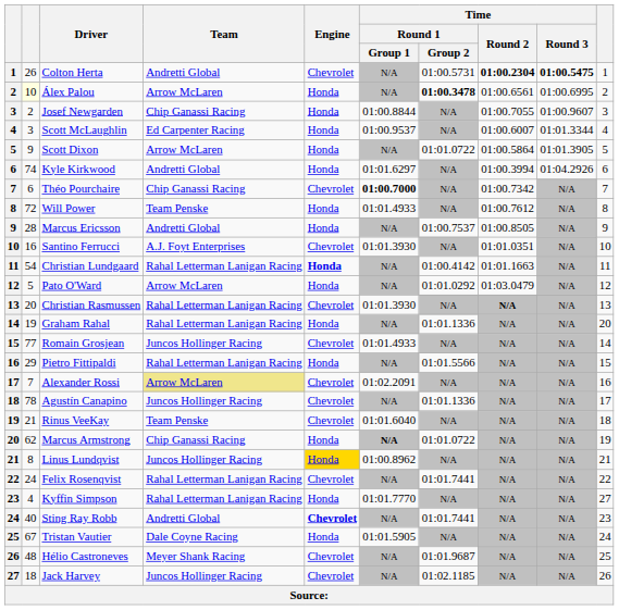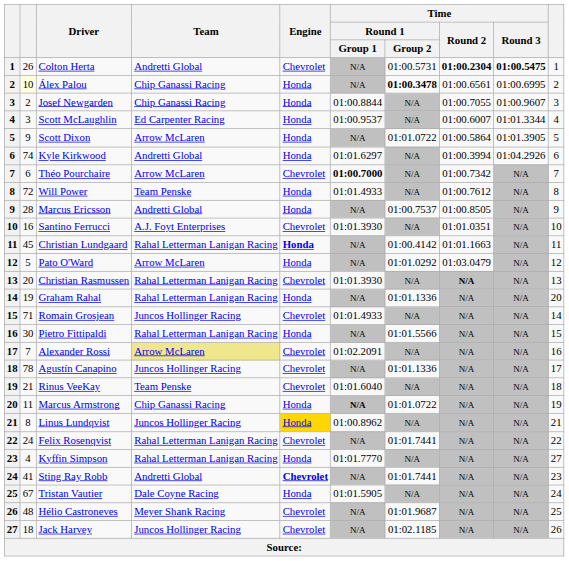 <table class="wikitable sortable" style="font-size: 95%;">
 <tr>
 <th rowspan="3"></th>
 <th rowspan="3"></th>
 <th rowspan="3">Driver</th>
 <th rowspan="3">Team</th>
 <th rowspan="3">Engine</th>
 <th colspan="4">Time</th>
 <th rowspan="3"></th>
 </tr>
 <tr>
 <th colspan="2" scope="col">Round 1</th>
 <th rowspan="2" scope="col">Round 2</th>
 <th rowspan="2" scope="col">Round 3</th>
 </tr>
 <tr>
 <th scope="col">Group 1</th>
 <th scope="col">Group 2</th>
 </tr>
 <tr>
 <th>1</th>
 <td align="center">26</td>
 <td> <a href='#'>Colton Herta</a></td>
 <td><a href='#'>Andretti Global</a></td>
 <td><a href='#'>Chevrolet</a></td>
 <td align="center" data-sort-value="2" style="background: silver"><small>N/A</small></td>
 <td align="center">01:00.5731</td>
 <td align="center"><strong>01:00.2304</strong></td>
 <td align="center"><strong>01:00.5475</strong></td>
 <td align="center">1</td>
 </tr>
 <tr>
 <th>2</th>
 <td align="center" style="background: lightyellow;">10</td>
 <td> <a href='#'>Álex Palou</a></td>
-<td><a href='#'>Arrow McLaren</a></td>
+<td><a href='#'>Chip Ganassi Racing</a></td>
 <td><a href='#'>Honda</a></td>
 <td align="center" data-sort-value="3" style="background: silver"><small>N/A</small></td>
 <td align="center"><strong>01:00.3478</strong></td>
 <td align="center">01:00.6561</td>
 <td align="center">01:00.6995</td>
 <td align="center">2</td>
 </tr>
 <tr>
 <th>3</th>
 <td align="center">2</td>
 <td> <a href='#'>Josef Newgarden</a></td>
 <td><a href='#'>Chip Ganassi Racing</a></td>
 <td><a href='#'>Honda</a></td>
 <td align="center">01:00.8844</td>
 <td align="center" data-sort-value="4" style="background: silver"><small>N/A</small></td>
 <td align="center">01:00.7055</td>
 <td align="center">01:00.9607</td>
 <td align="center">3</td>
 </tr>
 <tr>
 <th>4</th>
 <td align="center">3</td>
 <td> <a href='#'>Scott McLaughlin</a></td>
 <td><a href='#'>Ed Carpenter Racing</a></td>
 <td><a href='#'>Honda</a></td>
 <td align="center">01:00.9537</td>
 <td align="center" data-sort-value="5" style="background: silver"><small>N/A</small></td>
 <td align="center">01:00.6007</td>
 <td align="center">01:01.3344</td>
 <td align="center">4</td>
 </tr>
 <tr>
 <th>5</th>
 <td align="center">9</td>
 <td> <a href='#'>Scott Dixon</a></td>
 <td><a href='#'>Arrow McLaren</a></td>
 <td><a href='#'>Honda</a></td>
 <td align="center" data-sort-value="6" style="background: silver"><small>N/A</small></td>
 <td align="center">01:01.0722</td>
 <td align="center">01:00.5864</td>
 <td align="center">01:01.3905</td>
 <td align="center">5</td>
 </tr>
 <tr>
 <th>6</th>
 <td align="center">74</td>
 <td> <a href='#'>Kyle Kirkwood</a></td>
 <td><a href='#'>Andretti Global</a></td>
 <td><a href='#'>Honda</a></td>
 <td align="center">01:01.6297</td>
 <td align="center" data-sort-value="7" style="background: silver"><small>N/A</small></td>
 <td align="center">01:00.3994</td>
 <td align="center">01:04.2926</td>
 <td align="center">6</td>
 </tr>
 <tr>
 <th>7</th>
 <td align="center">6</td>
 <td> <a href='#'>Théo Pourchaire</a> <strong></strong></td>
-<td><a href='#'>Chip Ganassi Racing</a></td>
+<td><a href='#'>Arrow McLaren</a></td>
 <td><a href='#'>Chevrolet</a></td>
 <td align="center"><strong>01:00.7000</strong></td>
 <td align="center"  align="center" data-sort-value="8"  style="background: silver"><small>N/A</small></td>
 <td align="center">01:00.7342</td>
 <td align="center" data-sort-value="8"  style="background: silver"><small>N/A</small></td>
 <td align="center">7</td>
 </tr>
 <tr>
 <th>8</th>
 <td align="center">72</td>
 <td> <a href='#'>Will Power</a></td>
 <td><a href='#'>Team Penske</a></td>
 <td><a href='#'>Honda</a></td>
 <td align="center">01:01.4933</td>
 <td align="center" data-sort-value="9" style="background: silver"><small>N/A</small></td>
 <td align="center">01:00.7612</td>
 <td align="center" data-sort-value="9" style="background: silver"><small>N/A</small></td>
 <td align="center">8</td>
 </tr>
 <tr>
 <th>9</th>
 <td align="center">28</td>
 <td> <a href='#'>Marcus Ericsson</a></td>
 <td><a href='#'>Andretti Global</a></td>
 <td><a href='#'>Honda</a></td>
 <td align="center" data-sort-value="10" style="background: silver"><small>N/A</small></td>
 <td align="center">01:00.7537</td>
 <td align="center">01:00.8505</td>
 <td align="center" data-sort-value="10" style="background: silver" data-sort-value="10"><small>N/A</small></td>
 <td align="center">9</td>
 </tr>
 <tr>
 <th>10</th>
 <td align="center">16</td>
 <td> <a href='#'>Santino Ferrucci</a></td>
 <td><a href='#'>A.J. Foyt Enterprises</a></td>
 <td><a href='#'>Chevrolet</a></td>
 <td align="center">01:01.3930</td>
 <td align="center" data-sort-value="11" style="background: silver"><small>N/A</small></td>
 <td align="center">01:01.0351</td>
 <td align="center" data-sort-value="11" style="background: silver"><small>N/A</small></td>
 <td align="center">10</td>
 </tr>
 <tr>
 <th>11</th>
-<td align="center">54</td>
+<td align="center">45</td>
 <td> <a href='#'>Christian Lundgaard</a></td>
 <td><a href='#'>Rahal Letterman Lanigan Racing</a></td>
 <td><strong><a href='#'>Honda</a></strong></td>
 <td align="center" data-sort-value="12" style="background: silver"><small>N/A</small></td>
 <td align="center">01:00.4142</td>
 <td align="center">01:01.1663</td>
 <td align="center" data-sort-value="12" style="background: silver"><small>N/A</small></td>
 <td align="center">11</td>
 </tr>
 <tr>
 <th>12</th>
 <td align="center">5</td>
 <td> <a href='#'>Pato O'Ward</a></td>
 <td><a href='#'>Arrow McLaren</a></td>
 <td><a href='#'>Honda</a></td>
 <td align="center" data-sort-value="13" style="background: silver"><small>N/A</small></td>
 <td align="center">01:01.0292</td>
 <td align="center">01:03.0479</td>
 <td align="center" data-sort-value="13" style="background: silver"><small>N/A</small></td>
 <td align="center">12</td>
 </tr>
 <tr>
 <th>13</th>
 <td align="center">20</td>
 <td> <a href='#'>Christian Rasmussen</a> <strong></strong></td>
 <td><a href='#'>Rahal Letterman Lanigan Racing</a></td>
 <td><a href='#'>Chevrolet</a></td>
 <td align="center">01:01.3930</td>
 <td align="center" data-sort-value="14" style="background: silver"><small>N/A</small></td>
 <td align="center" data-sort-value="14" style="background: silver"><strong><small>N/A</small></strong></td>
 <td align="center" data-sort-value="14" style="background: silver"><small>N/A</small></td>
 <td align="center">13</td>
 </tr>
 <tr>
 <th>14</th>
 <td align="center">19</td>
 <td> <a href='#'>Graham Rahal</a></td>
 <td><a href='#'>Rahal Letterman Lanigan Racing</a></td>
 <td><a href='#'>Honda</a></td>
 <td align="center" data-sort-value="15" style="background: silver"><small>N/A</small></td>
 <td align="center">01:01.1336</td>
 <td align="center" data-sort-value="15" style="background: silver"><small>N/A</small></td>
 <td align="center" data-sort-value="15" style="background: silver"><small>N/A</small></td>
 <td align="center">20</td>
 </tr>
 <tr>
 <th>15</th>
-<td align="center">77</td>
+<td align="center">71</td>
 <td> <a href='#'>Romain Grosjean</a></td>
 <td><a href='#'>Juncos Hollinger Racing</a></td>
 <td><a href='#'>Chevrolet</a></td>
 <td align="center">01:01.4933</td>
 <td align="center" data-sort-value="16" style="background: silver"><small>N/A</small></td>
 <td align="center" data-sort-value="16" style="background: silver"><small>N/A</small></td>
 <td align="center" data-sort-value="16" style="background: silver"><small>N/A</small></td>
 <td align="center">14</td>
 </tr>
 <tr>
 <th>16</th>
-<td align="center">29</td>
+<td align="center">30</td>
 <td> <a href='#'>Pietro Fittipaldi</a></td>
 <td><a href='#'>Rahal Letterman Lanigan Racing</a></td>
 <td><a href='#'>Honda</a></td>
 <td align="center" data-sort-value="17" style="background: silver"><small>N/A</small></td>
 <td align="center">01:01.5566</td>
 <td align="center" data-sort-value="17" style="background: silver"><small>N/A</small></td>
 <td align="center" data-sort-value="17" style="background: silver"><small>N/A</small></td>
 <td align="center">15</td>
 </tr>
 <tr>
 <th>17</th>
 <td align="center">7</td>
 <td> <a href='#'>Alexander Rossi</a></td>
 <td style="background: khaki;"><a href='#'>Arrow McLaren</a></td>
 <td><a href='#'>Chevrolet</a></td>
 <td align="center">01:02.2091</td>
 <td align="center" data-sort-value="18" style="background: silver"><small>N/A</small></td>
 <td align="center" data-sort-value="18" style="background: silver"><small>N/A</small></td>
 <td align="center" data-sort-value="18" style="background: silver"><small>N/A</small></td>
 <td align="center">16</td>
 </tr>
 <tr>
 <th>18</th>
 <td align="center">78</td>
 <td> <a href='#'>Agustín Canapino</a></td>
 <td><a href='#'>Juncos Hollinger Racing</a></td>
 <td><a href='#'>Chevrolet</a></td>
 <td align="center" data-sort-value="19" style="background: silver"><small>N/A</small></td>
 <td align="center">01:01.1336</td>
 <td align="center" data-sort-value="19" style="background: silver"><small>N/A</small></td>
 <td align="center" data-sort-value="19" style="background: silver"><small>N/A</small></td>
 <td align="center">17</td>
 </tr>
 <tr>
 <th>19</th>
 <td align="center">21</td>
 <td> <a href='#'>Rinus VeeKay</a></td>
 <td><a href='#'>Team Penske</a></td>
 <td><a href='#'>Chevrolet</a></td>
 <td align="center">01:01.6040</td>
 <td align="center" data-sort-value="20" style="background: silver"><small>N/A</small></td>
 <td align="center" data-sort-value="20" style="background: silver"><small>N/A</small></td>
 <td align="center" data-sort-value="20" style="background: silver"><small>N/A</small></td>
 <td align="center">18</td>
 </tr>
 <tr>
 <th>20</th>
-<td align="center">62</td>
+<td align="center">11</td>
 <td> <a href='#'>Marcus Armstrong</a></td>
 <td><a href='#'>Chip Ganassi Racing</a></td>
 <td><a href='#'>Honda</a></td>
 <td align="center" data-sort-value="21" style="background: silver"><strong><small>N/A</small></strong></td>
 <td align="center">01:01.0722</td>
 <td align="center" data-sort-value="21" style="background: silver"><small>N/A</small></td>
 <td align="center" data-sort-value="21" style="background: silver"><small>N/A</small></td>
 <td align="center">19</td>
 </tr>
 <tr>
 <th>21</th>
 <td align="center">8</td>
 <td> <a href='#'>Linus Lundqvist</a> <strong></strong></td>
 <td><a href='#'>Juncos Hollinger Racing</a></td>
 <td style="background: gold;"><a href='#'>Honda</a></td>
 <td align="center">01:00.8962</td>
 <td align="center" data-sort-value="22" style="background: silver"><small>N/A</small></td>
 <td align="center" data-sort-value="22" style="background: silver"><small>N/A</small></td>
 <td align="center" data-sort-value="22" style="background: silver"><small>N/A</small></td>
 <td align="center">21</td>
 </tr>
 <tr>
 <th>22</th>
 <td align="center">24</td>
 <td> <a href='#'>Felix Rosenqvist</a></td>
 <td><a href='#'>Rahal Letterman Lanigan Racing</a></td>
 <td><a href='#'>Chevrolet</a></td>
 <td align="center" data-sort-value="23" style="background: silver"><small>N/A</small></td>
 <td align="center">01:01.7441</td>
 <td align="center" data-sort-value="23" style="background: silver"><small>N/A</small></td>
 <td align="center" data-sort-value="23" style="background: silver"><small>N/A</small></td>
 <td align="center">22</td>
 </tr>
 <tr>
 <th>23</th>
 <td align="center">4</td>
 <td> <a href='#'>Kyffin Simpson</a> <strong></strong></td>
 <td><a href='#'>Rahal Letterman Lanigan Racing</a></td>
 <td><a href='#'>Honda</a></td>
 <td align="center">01:01.7770</td>
 <td align="center" data-sort-value="24" style="background: silver"><small>N/A</small></td>
 <td align="center" data-sort-value="24" style="background: silver"><small>N/A</small></td>
 <td align="center" data-sort-value="24" style="background: silver"><small>N/A</small></td>
 <td align="center">27</td>
 </tr>
 <tr>
 <th>24</th>
-<td align="center">40</td>
+<td align="center">41</td>
 <td> <a href='#'>Sting Ray Robb</a></td>
 <td><a href='#'>Andretti Global</a></td>
 <td><strong><a href='#'>Chevrolet</a></strong></td>
 <td align="center" data-sort-value="25" style="background: silver"><small>N/A</small></td>
 <td align="center">01:01.7441</td>
 <td align="center" data-sort-value="25" style="background: silver"><small>N/A</small></td>
 <td align="center" data-sort-value="25" style="background: silver"><small>N/A</small></td>
 <td align="center">23</td>
 </tr>
 <tr>
 <th>25</th>
 <td align="center">67</td>
 <td> <a href='#'>Tristan Vautier</a></td>
 <td><a href='#'>Dale Coyne Racing</a></td>
 <td><a href='#'>Honda</a></td>
 <td align="center">01:01.5905</td>
 <td align="center" data-sort-value="26" style="background: silver"><small>N/A</small></td>
 <td align="center" data-sort-value="26" style="background: silver"><small>N/A</small></td>
 <td align="center" data-sort-value="26" style="background: silver"><small>N/A</small></td>
 <td align="center">24</td>
 </tr>
 <tr>
 <th>26</th>
 <td align="center">48</td>
 <td> <a href='#'>Hélio Castroneves</a></td>
 <td><a href='#'>Meyer Shank Racing</a></td>
 <td><a href='#'>Chevrolet</a></td>
 <td align="center" data-sort-value="27" style="background: silver"><small>N/A</small></td>
 <td align="center">01:01.9687</td>
 <td align="center" data-sort-value="27" style="background: silver"><small>N/A</small></td>
 <td align="center" data-sort-value="27" style="background: silver"><small>N/A</small></td>
 <td align="center">25</td>
 </tr>
 <tr>
 <th>27</th>
 <td align="center">18</td>
 <td> <a href='#'>Jack Harvey</a></td>
 <td><a href='#'>Juncos Hollinger Racing</a></td>
 <td><a href='#'>Chevrolet</a></td>
 <td align="center" data-sort-value="28" style="background: silver"><small>N/A</small></td>
 <td align="center">01:02.1185</td>
 <td align="center" data-sort-value="28" style="background: silver"><small>N/A</small></td>
 <td align="center" data-sort-value="28" style="background: silver"><small>N/A</small></td>
 <td align="center">26</td>
 </tr>
 <tr class="sortbottom">
 <th colspan="10">Source:</th>
 </tr>
 </table>
